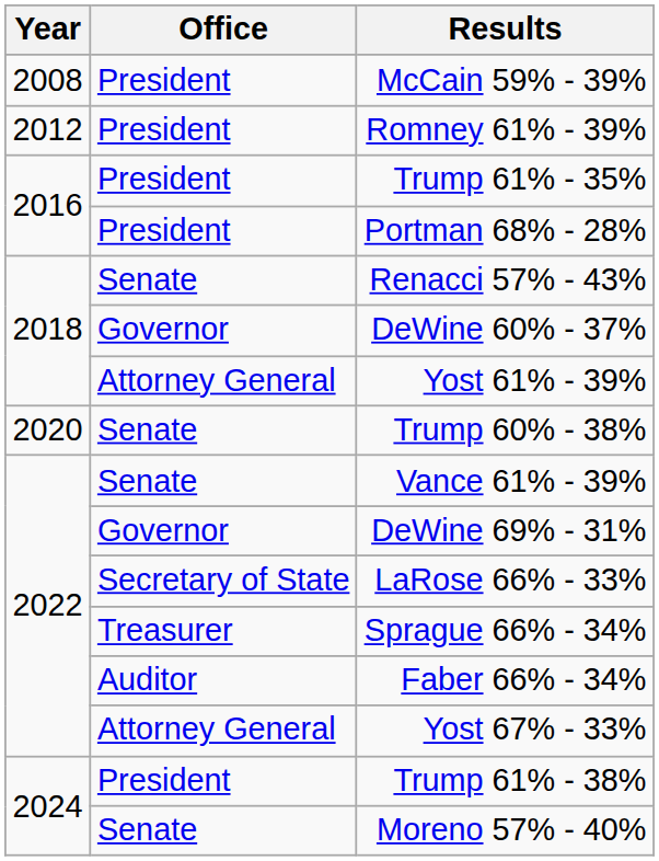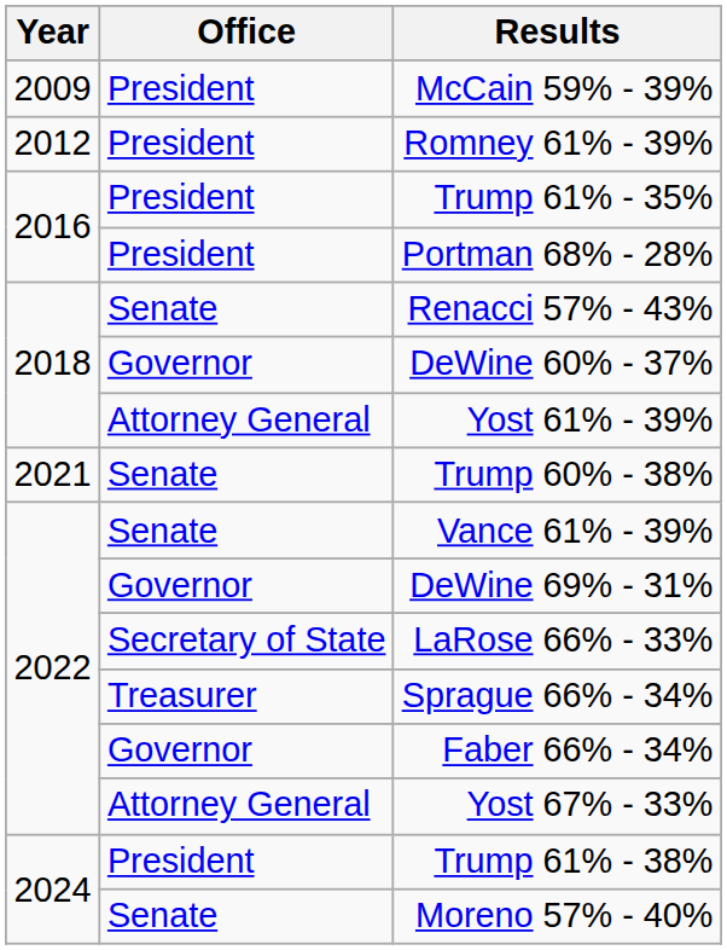 <table class=wikitable>
 <tr>
 <th>Year</th>
 <th>Office</th>
 <th>Results</th>
 </tr>
 <tr>
-<td>2008</td>
+<td>2009</td>
 <td><a href='#'>President</a></td>
 <td align="right" ><a href='#'>McCain</a> 59% - 39%</td>
 </tr>
 <tr>
 <td>2012</td>
 <td><a href='#'>President</a></td>
 <td align="right" ><a href='#'>Romney</a> 61% - 39%</td>
 </tr>
 <tr>
 <td rowspan=2>2016</td>
 <td><a href='#'>President</a></td>
 <td align="right" ><a href='#'>Trump</a> 61% - 35%</td>
 </tr>
 <tr>
 <td><a href='#'>President</a></td>
 <td align="right" ><a href='#'>Portman</a> 68% - 28%</td>
 </tr>
 <tr>
 <td rowspan=3>2018</td>
 <td><a href='#'>Senate</a></td>
 <td align="right" ><a href='#'>Renacci</a> 57% - 43%</td>
 </tr>
 <tr>
 <td><a href='#'>Governor</a></td>
 <td align="right" ><a href='#'>DeWine</a> 60% - 37%</td>
 </tr>
 <tr>
 <td><a href='#'>Attorney General</a></td>
 <td align="right" ><a href='#'>Yost</a> 61% - 39%</td>
 </tr>
 <tr>
-<td>2020</td>
+<td>2021</td>
 <td><a href='#'>Senate</a></td>
 <td align="right" ><a href='#'>Trump</a> 60% - 38%</td>
 </tr>
 <tr>
 <td rowspan=6>2022</td>
 <td><a href='#'>Senate</a></td>
 <td align="right" ><a href='#'>Vance</a> 61% - 39%</td>
 </tr>
 <tr>
 <td><a href='#'>Governor</a></td>
 <td align="right" ><a href='#'>DeWine</a> 69% - 31%</td>
 </tr>
 <tr>
 <td><a href='#'>Secretary of State</a></td>
 <td align="right" ><a href='#'>LaRose</a> 66% - 33%</td>
 </tr>
 <tr>
 <td><a href='#'>Treasurer</a></td>
 <td align="right" ><a href='#'>Sprague</a> 66% - 34%</td>
 </tr>
 <tr>
-<td><a href='#'>Auditor</a></td>
+<td><a href='#'>Governor</a></td>
 <td align="right" ><a href='#'>Faber</a> 66% - 34%</td>
 </tr>
 <tr>
 <td><a href='#'>Attorney General</a></td>
 <td align="right" ><a href='#'>Yost</a> 67% - 33%</td>
 </tr>
 <tr>
 <td rowspan=2>2024</td>
 <td><a href='#'>President</a></td>
 <td align="right" ><a href='#'>Trump</a> 61% - 38%</td>
 </tr>
 <tr>
 <td><a href='#'>Senate</a></td>
 <td align="right" ><a href='#'>Moreno</a> 57% - 40%</td>
 </tr>
 </table>
